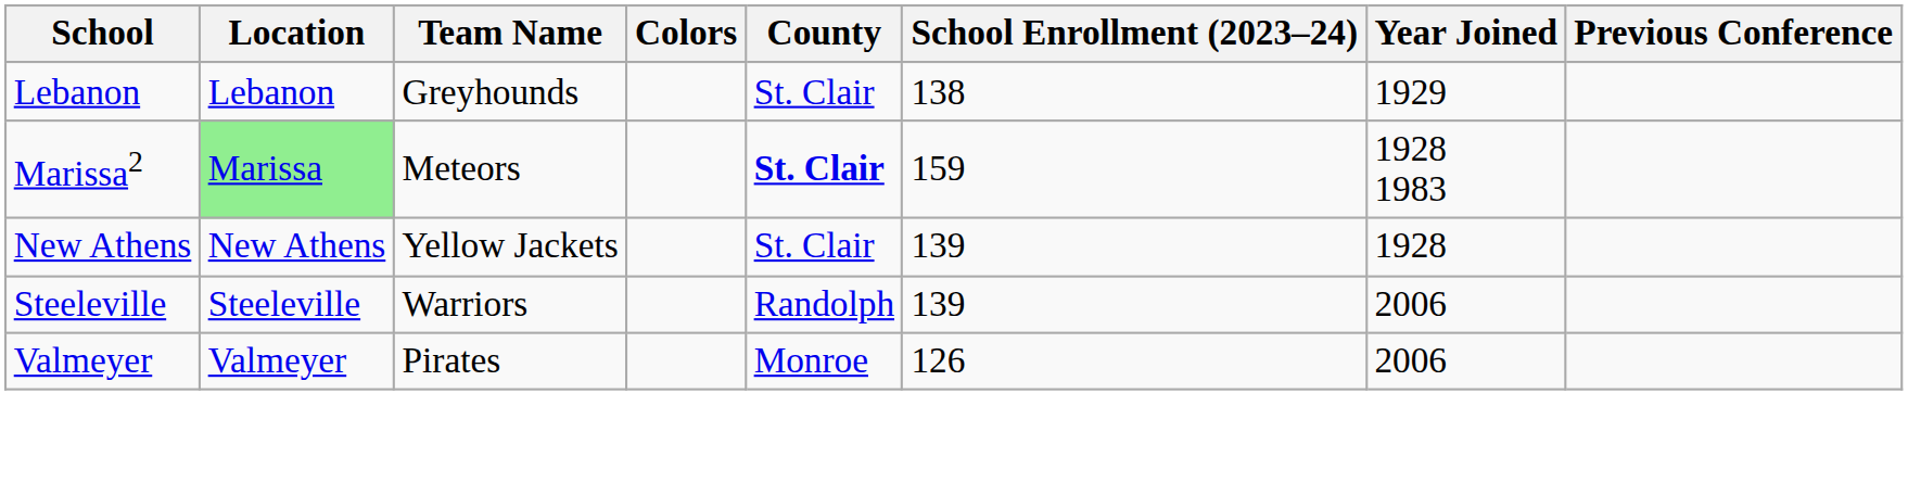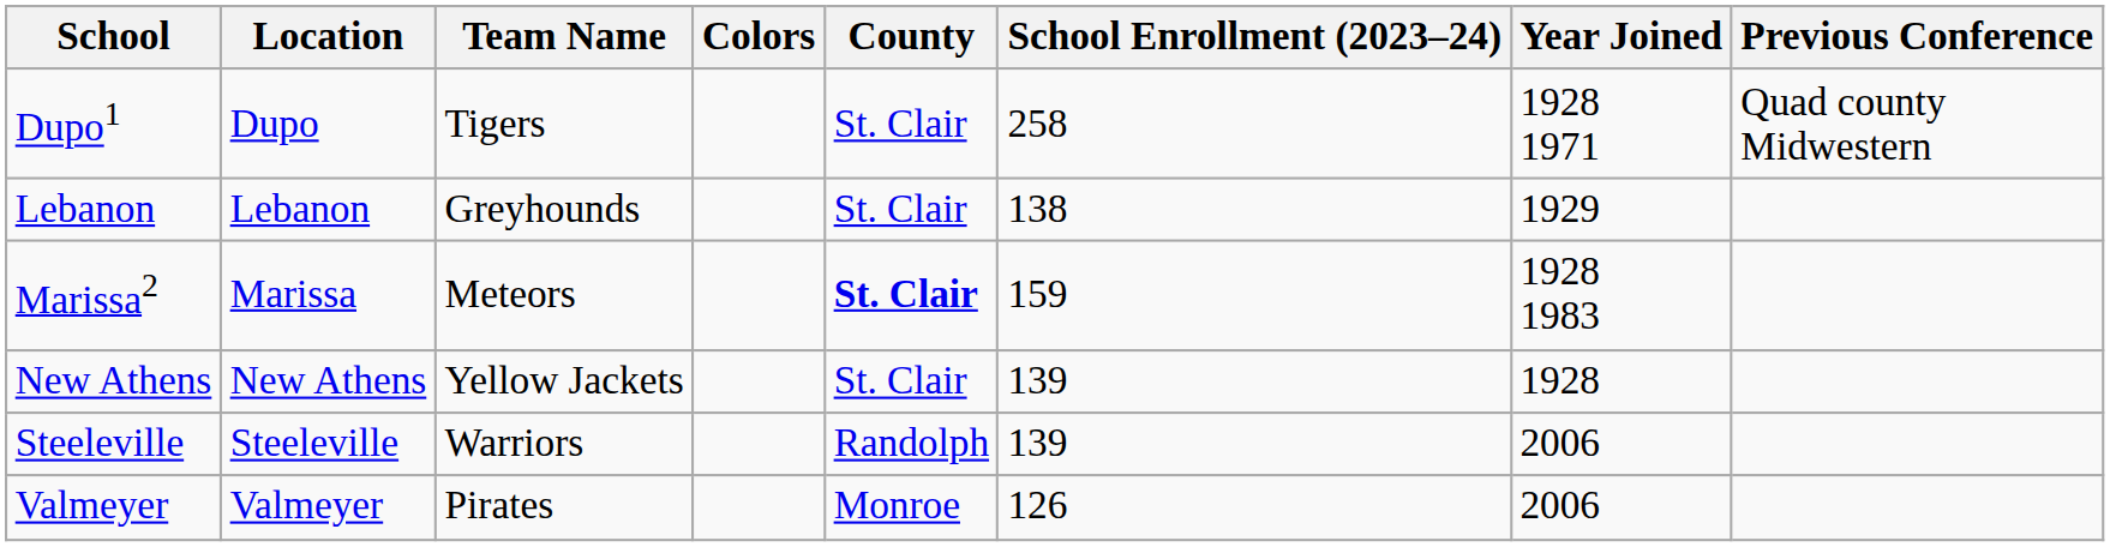 <table class="wikitable" border="1">
 <tr>
 <th>School</th>
 <th>Location</th>
 <th>Team Name</th>
 <th>Colors</th>
 <th>County</th>
 <th>School Enrollment (2023–24)</th>
 <th>Year Joined</th>
 <th>Previous Conference</th>
+</tr>
+<tr>
+<td><a href='#'>Dupo</a><sup>1</sup></td>
+<td><a href='#'>Dupo</a></td>
+<td>Tigers</td>
+<td> </td>
+<td><a href='#'>St. Clair</a></td>
+<td>258</td>
+<td>1928<br>1971</td>
+<td>Quad county<br>Midwestern</td>
 </tr>
 <tr>
 <td><a href='#'>Lebanon</a></td>
 <td><a href='#'>Lebanon</a></td>
 <td>Greyhounds</td>
 <td> </td>
 <td><a href='#'>St. Clair</a></td>
 <td>138</td>
 <td>1929</td>
 <td></td>
 </tr>
 <tr>
 <td><a href='#'>Marissa</a><sup>2</sup></td>
-<td style="background: lightgreen;"><a href='#'>Marissa</a></td>
+<td><a href='#'>Marissa</a></td>
 <td>Meteors</td>
 <td> </td>
 <td><strong><a href='#'>St. Clair</a></strong></td>
 <td>159</td>
 <td>1928<br>1983</td>
 <td></td>
 </tr>
 <tr>
 <td><a href='#'>New Athens</a></td>
 <td><a href='#'>New Athens</a></td>
 <td>Yellow Jackets</td>
 <td> </td>
 <td><a href='#'>St. Clair</a></td>
 <td>139</td>
 <td>1928</td>
 <td></td>
 </tr>
 <tr>
 <td><a href='#'>Steeleville</a></td>
 <td><a href='#'>Steeleville</a></td>
 <td>Warriors</td>
 <td> </td>
 <td><a href='#'>Randolph</a></td>
 <td>139</td>
 <td>2006</td>
 <td></td>
 </tr>
 <tr>
 <td><a href='#'>Valmeyer</a></td>
 <td><a href='#'>Valmeyer</a></td>
 <td>Pirates</td>
 <td> </td>
 <td><a href='#'>Monroe</a></td>
 <td>126</td>
 <td>2006</td>
 <td></td>
 </tr>
 </table>
